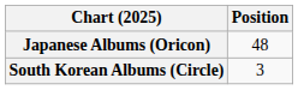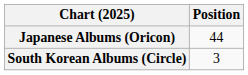 <table class="wikitable sortable plainrowheaders" style="text-align:center">
 <tr>
 <th scope="col">Chart (2025)</th>
 <th scope="col">Position</th>
 </tr>
 <tr>
 <th scope="row">Japanese Albums (Oricon)</th>
-<td>48</td>
+<td>44</td>
 </tr>
 <tr>
 <th scope="row">South Korean Albums (Circle)</th>
 <td>3</td>
 </tr>
 </table>
